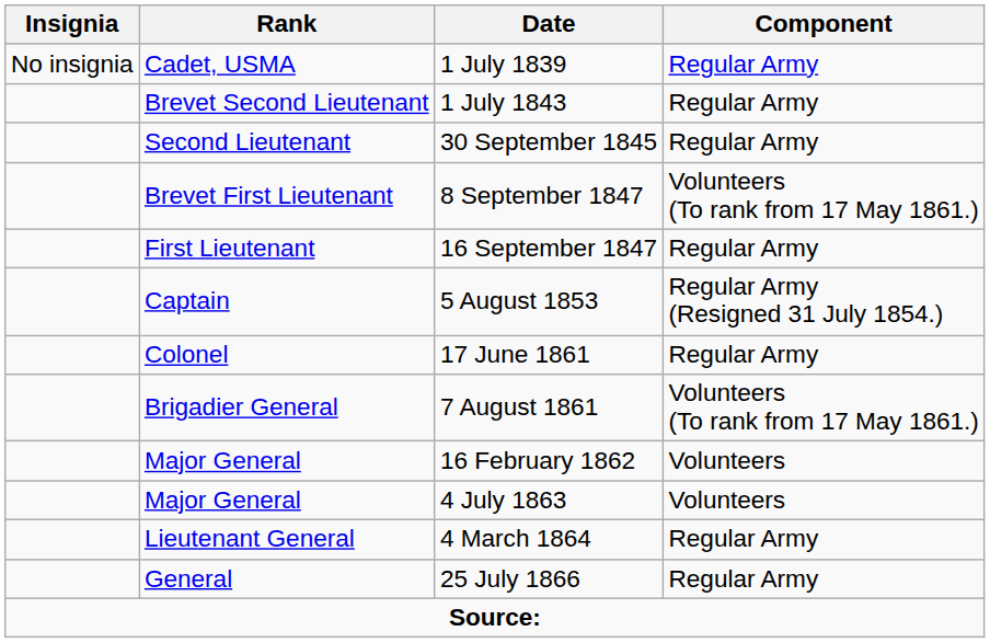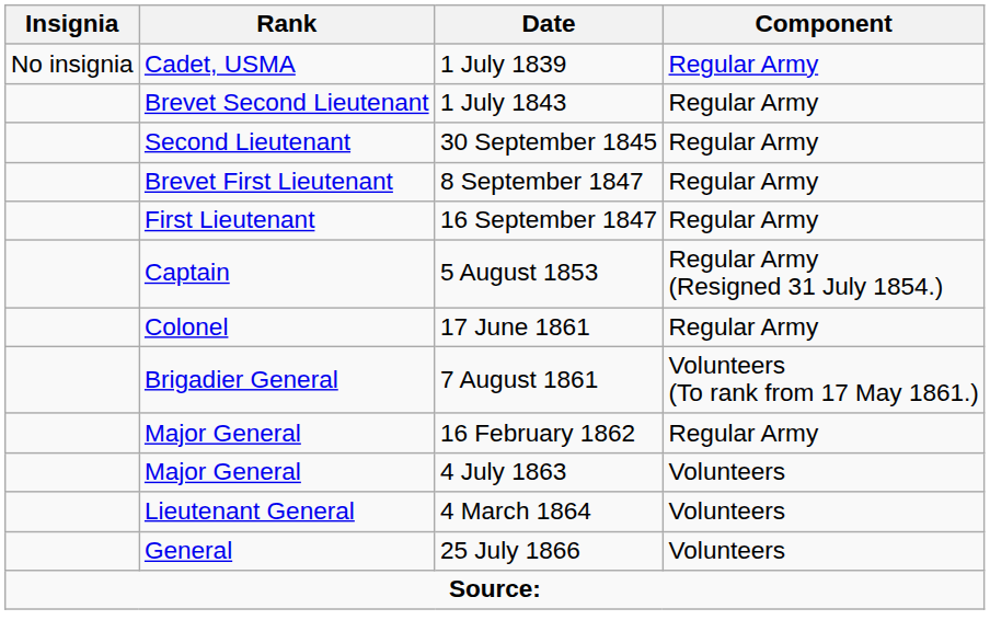 <table class="wikitable">
 <tr>
 <th>Insignia</th>
 <th>Rank</th>
 <th>Date</th>
 <th>Component</th>
 </tr>
 <tr>
 <td>No insignia</td>
 <td><a href='#'>Cadet, USMA</a></td>
 <td>1 July 1839</td>
 <td><a href='#'>Regular Army</a></td>
 </tr>
 <tr>
 <td></td>
 <td><a href='#'>Brevet Second Lieutenant</a></td>
 <td>1 July 1843</td>
 <td>Regular Army</td>
 </tr>
 <tr>
 <td></td>
 <td><a href='#'>Second Lieutenant</a></td>
 <td>30 September 1845</td>
 <td>Regular Army</td>
 </tr>
 <tr>
 <td></td>
 <td><a href='#'>Brevet First Lieutenant</a></td>
 <td>8 September 1847</td>
-<td>Volunteers<br>(To rank from 17 May 1861.)</td>
+<td>Regular Army</td>
 </tr>
 <tr>
 <td></td>
 <td><a href='#'>First Lieutenant</a></td>
 <td>16 September 1847</td>
 <td>Regular Army</td>
 </tr>
 <tr>
 <td></td>
 <td><a href='#'>Captain</a></td>
 <td>5 August 1853</td>
 <td>Regular Army<br>(Resigned 31 July 1854.)</td>
 </tr>
 <tr>
 <td></td>
 <td><a href='#'>Colonel</a></td>
 <td>17 June 1861</td>
 <td>Regular Army</td>
 </tr>
 <tr>
 <td></td>
 <td><a href='#'>Brigadier General</a></td>
 <td>7 August 1861</td>
 <td>Volunteers<br>(To rank from 17 May 1861.)</td>
 </tr>
 <tr>
 <td></td>
 <td><a href='#'>Major General</a></td>
 <td>16 February 1862</td>
-<td>Volunteers</td>
+<td>Regular Army</td>
 </tr>
 <tr>
 <td></td>
 <td><a href='#'>Major General</a></td>
 <td>4 July 1863</td>
 <td>Volunteers</td>
 </tr>
 <tr>
 <td></td>
 <td><a href='#'>Lieutenant General</a></td>
 <td>4 March 1864</td>
-<td>Regular Army</td>
+<td>Volunteers</td>
 </tr>
 <tr>
 <td></td>
 <td><a href='#'>General</a></td>
 <td>25 July 1866</td>
-<td>Regular Army</td>
+<td>Volunteers</td>
 </tr>
 <tr>
 <td colspan="4" style="text-align: center;"><strong>Source:</strong></td>
 </tr>
 </table>
